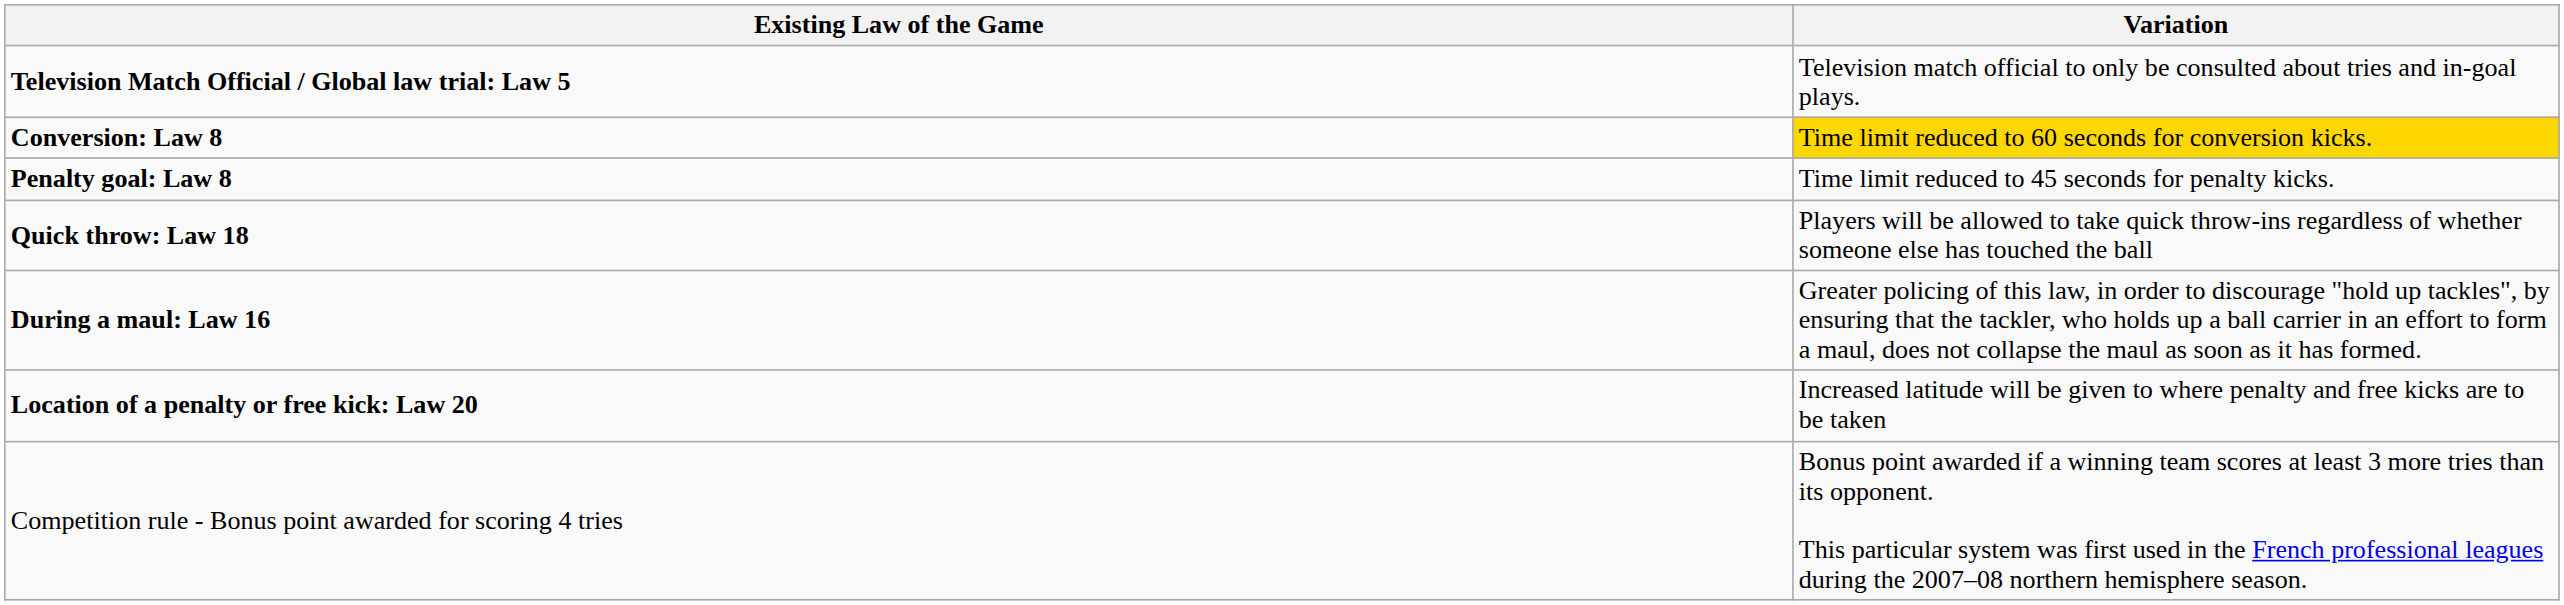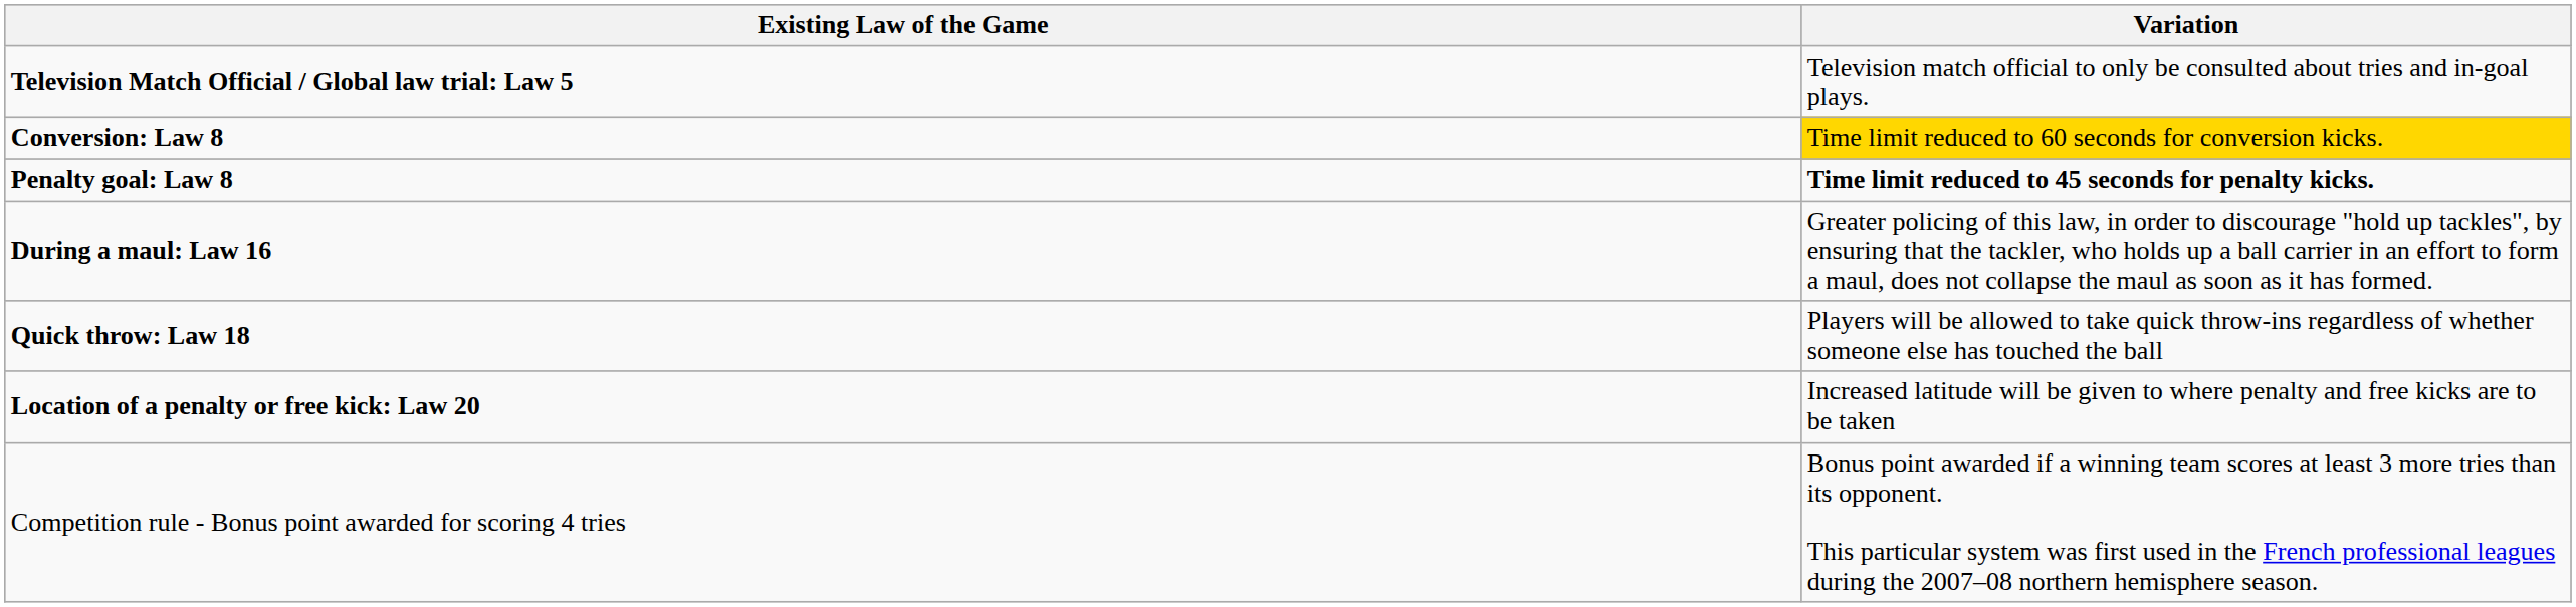 <table class="wikitable">
 <tr>
 <th>Existing Law of the Game</th>
 <th style="width:30%;">Variation</th>
 </tr>
 <tr>
 <td><strong>Television Match Official / Global law trial: Law 5</strong></td>
 <td>Television match official to only be consulted about tries and in-goal plays.</td>
 </tr>
 <tr>
 <td><strong>Conversion: Law 8</strong><br></td>
 <td style="background: gold;">Time limit reduced to 60 seconds for conversion kicks.</td>
 </tr>
 <tr>
 <td><strong>Penalty goal: Law 8</strong><br></td>
-<td>Time limit reduced to 45 seconds for penalty kicks.</td>
+<td><strong>Time limit reduced to 45 seconds for penalty kicks.</strong></td>
+</tr>
+<tr>
+<td><strong>During a maul: Law 16</strong><br></td>
+<td>Greater policing of this law, in order to discourage "hold up tackles", by ensuring that the tackler, who holds up a ball carrier in an effort to form a maul, does not collapse the maul as soon as it has formed.</td>
 </tr>
 <tr>
 <td><strong>Quick throw: Law 18</strong></td>
 <td>Players will be allowed to take quick throw-ins regardless of whether someone else has touched the ball</td>
-</tr>
-<tr>
-<td><strong>During a maul: Law 16</strong><br></td>
-<td>Greater policing of this law, in order to discourage "hold up tackles", by ensuring that the tackler, who holds up a ball carrier in an effort to form a maul, does not collapse the maul as soon as it has formed.</td>
 </tr>
 <tr>
 <td><strong>Location of a penalty or free kick: Law 20</strong></td>
 <td>Increased latitude will be given to where penalty and free kicks are to be taken</td>
 </tr>
 <tr>
 <td>Competition rule - Bonus point awarded for scoring 4 tries</td>
 <td>Bonus point awarded if a winning team scores at least 3 more tries than its opponent.<br><br>This particular system was first used in the <a href='#'>French professional leagues</a> during the 2007–08 northern hemisphere season.</td>
 </tr>
 </table>
